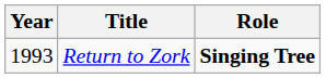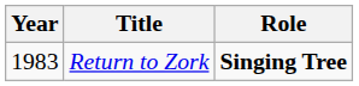 <table class="wikitable sortable">
 <tr>
 <th>Year</th>
 <th>Title</th>
 <th>Role</th>
 </tr>
 <tr>
-<td>1993</td>
+<td>1983</td>
 <td><em><a href='#'>Return to Zork</a></em></td>
 <td><strong>Singing Tree</strong></td>
 </tr>
 </table>
